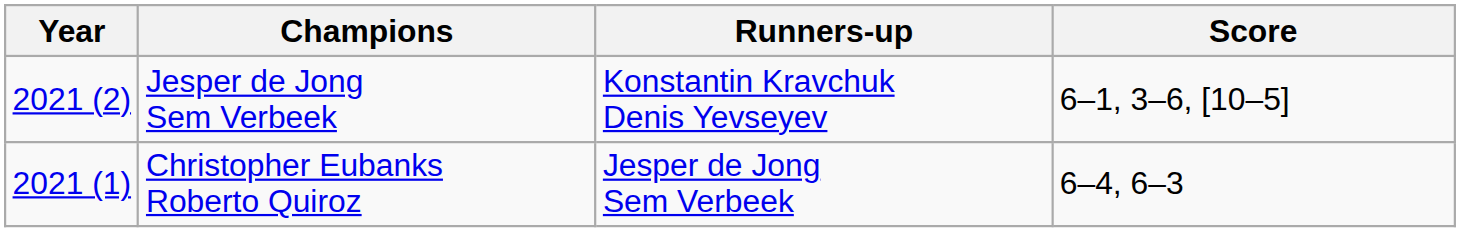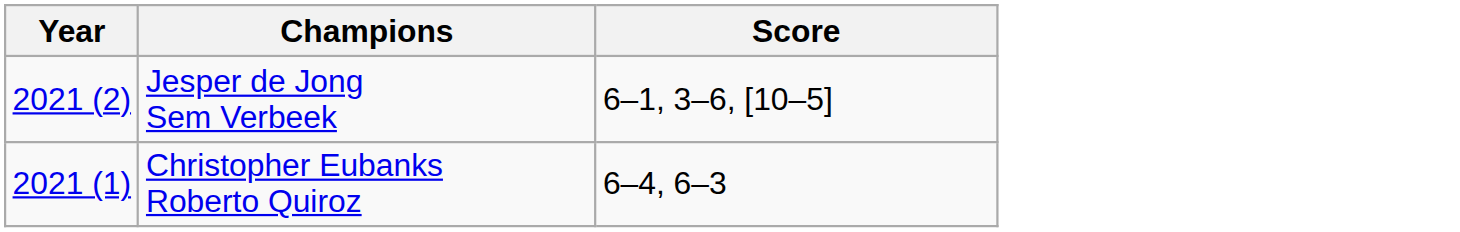 <table class="wikitable" style="font-size:90%">
 <tr>
 <th>Year</th>
 <th width="200">Champions</th>
-<th width="200">Runners-up</th>
 <th width="175">Score</th>
 </tr>
 <tr>
 <td><a href='#'>2021 (2)</a></td>
 <td> <a href='#'>Jesper de Jong</a><br> <a href='#'>Sem Verbeek</a></td>
-<td> <a href='#'>Konstantin Kravchuk</a><br> <a href='#'>Denis Yevseyev</a></td>
 <td>6–1, 3–6, [10–5]</td>
 </tr>
 <tr>
 <td><a href='#'>2021 (1)</a></td>
 <td> <a href='#'>Christopher Eubanks</a><br> <a href='#'>Roberto Quiroz</a></td>
-<td> <a href='#'>Jesper de Jong</a><br> <a href='#'>Sem Verbeek</a></td>
 <td>6–4, 6–3</td>
 </tr>
 </table>
